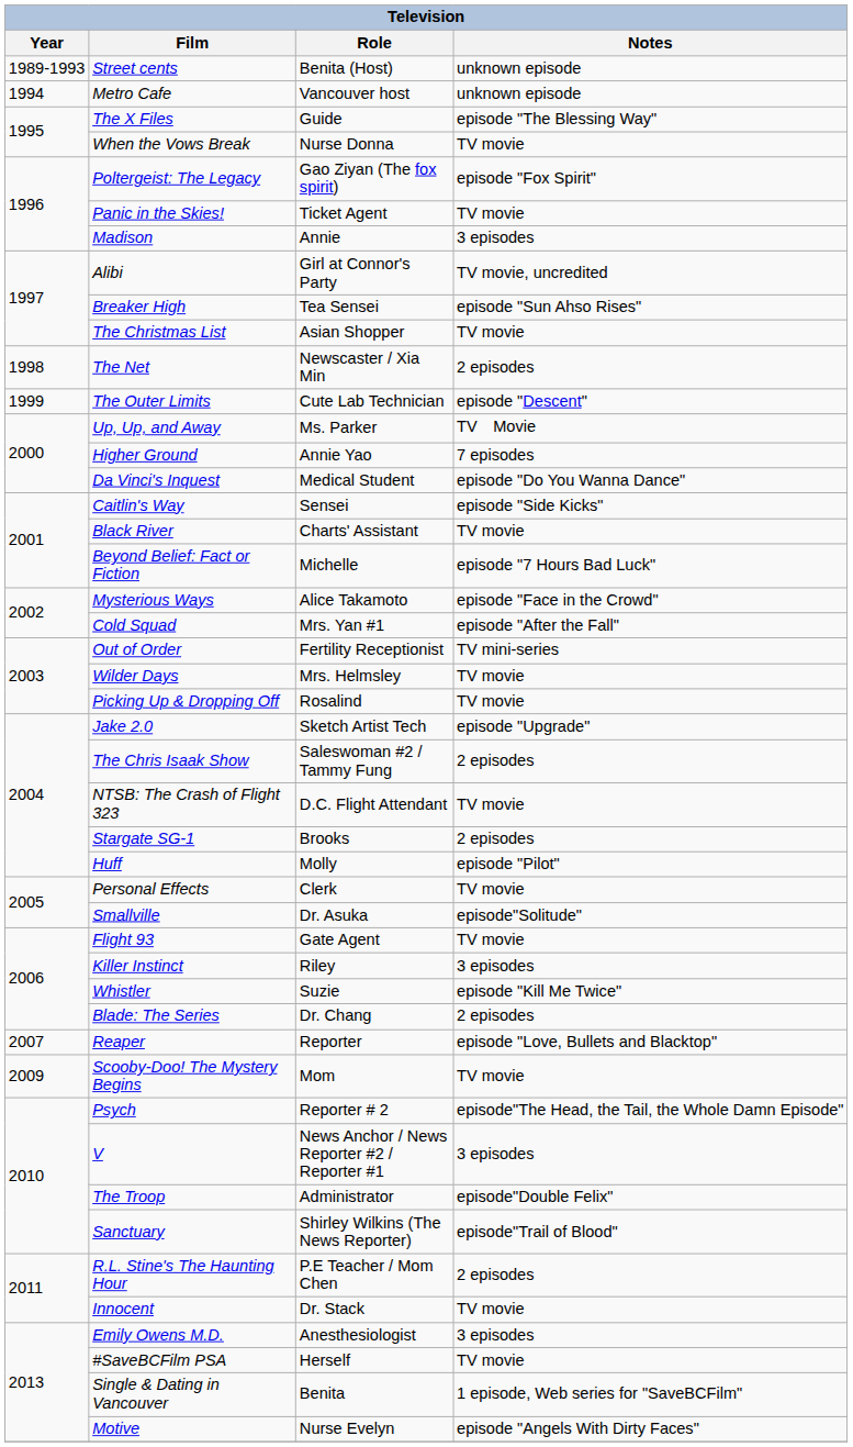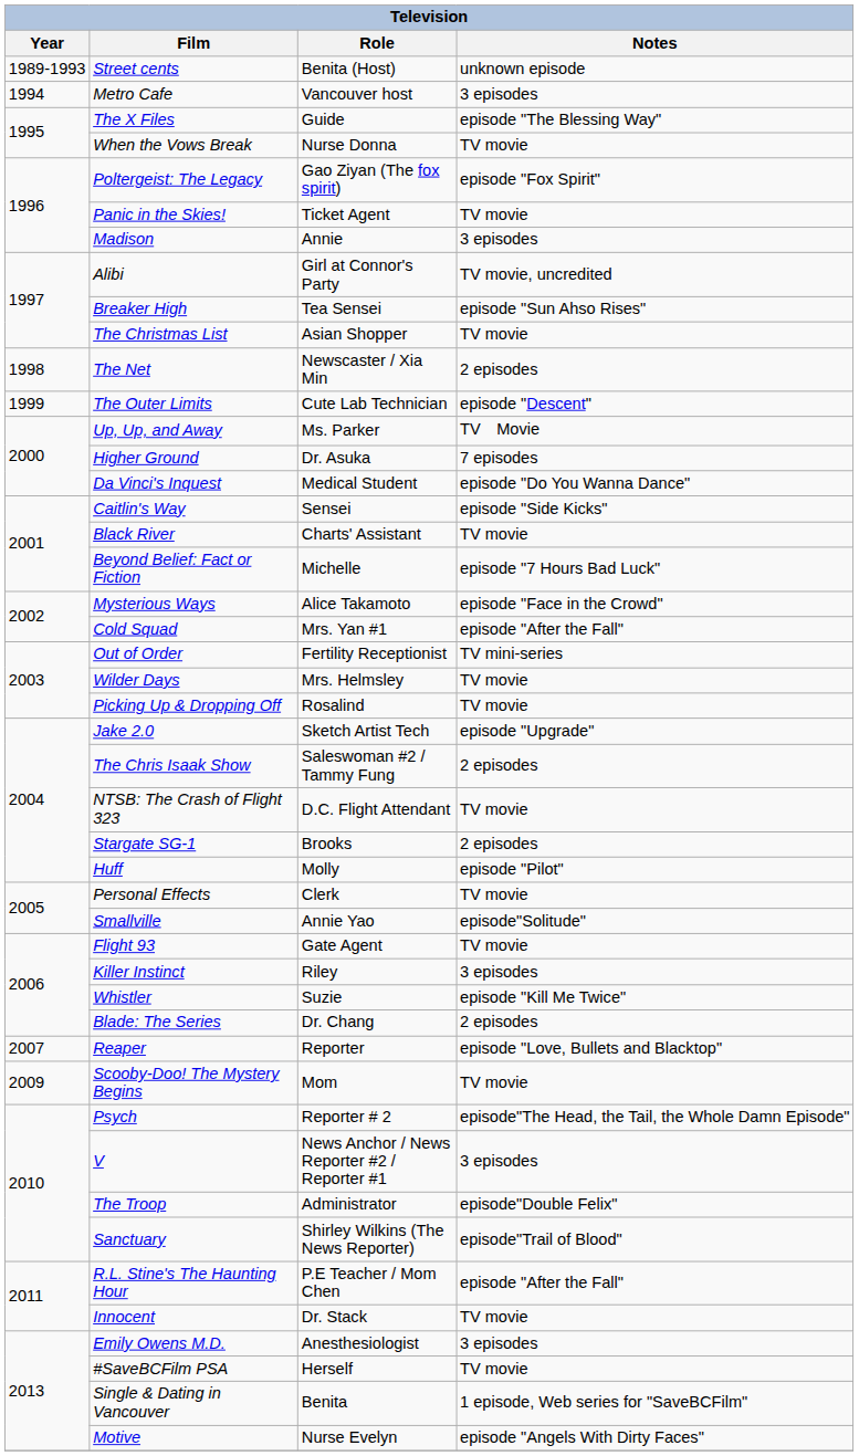 <table class="wikitable sortable">
 <tr>
 <th colspan="4" style="background: LightSteelBlue;">Television</th>
 </tr>
 <tr>
 <th>Year</th>
 <th width="200">Film</th>
 <th width="150">Role</th>
 <th class="unsortable">Notes</th>
 </tr>
 <tr>
 <td>1989-1993</td>
 <td><em><a href='#'>Street cents</a></em></td>
 <td>Benita (Host)</td>
 <td>unknown episode</td>
 </tr>
 <tr>
 <td>1994</td>
 <td><em>Metro Cafe</em></td>
 <td>Vancouver host</td>
-<td>unknown episode</td>
+<td>3 episodes</td>
 </tr>
 <tr>
 <td rowspan="2">1995</td>
 <td data-sort-value="X Files, The"><em><a href='#'>The X Files</a></em></td>
 <td>Guide</td>
 <td>episode "The Blessing Way"</td>
 </tr>
 <tr>
 <td><em>When the Vows Break</em></td>
 <td>Nurse Donna</td>
 <td>TV movie</td>
 </tr>
 <tr>
 <td rowspan="3">1996</td>
 <td><em><a href='#'>Poltergeist: The Legacy</a></em></td>
 <td>Gao Ziyan (The <a href='#'>fox spirit</a>)</td>
 <td>episode "Fox Spirit"</td>
 </tr>
 <tr>
 <td><em><a href='#'>Panic in the Skies!</a></em></td>
 <td>Ticket Agent</td>
 <td>TV movie</td>
 </tr>
 <tr>
 <td><em><a href='#'>Madison</a></em></td>
 <td>Annie</td>
 <td>3 episodes</td>
 </tr>
 <tr>
 <td rowspan="3">1997</td>
 <td><em>Alibi</em></td>
 <td>Girl at Connor's Party</td>
 <td>TV movie,  uncredited</td>
 </tr>
 <tr>
 <td><em><a href='#'>Breaker High</a></em></td>
 <td>Tea Sensei</td>
 <td>episode "Sun Ahso Rises"</td>
 </tr>
 <tr>
 <td data-sort-value="Christmas List, The"><em><a href='#'>The Christmas List</a></em></td>
 <td>Asian Shopper</td>
 <td>TV movie</td>
 </tr>
 <tr>
 <td>1998</td>
 <td data-sort-value="Net, The"><em><a href='#'>The Net</a></em></td>
 <td>Newscaster / Xia Min</td>
 <td>2 episodes</td>
 </tr>
 <tr>
 <td>1999</td>
 <td data-sort-value="Outer Limits, The"><em><a href='#'>The Outer Limits</a></em></td>
 <td>Cute Lab Technician</td>
 <td>episode "<a href='#'>Descent</a>"</td>
 </tr>
 <tr>
 <td rowspan="3">2000</td>
 <td><em><a href='#'>Up, Up, and Away</a></em></td>
 <td>Ms. Parker</td>
 <td>TV　Movie</td>
 </tr>
 <tr>
 <td><em><a href='#'>Higher Ground</a></em></td>
-<td>Annie Yao</td>
+<td>Dr. Asuka</td>
 <td>7 episodes</td>
 </tr>
 <tr>
 <td><em><a href='#'>Da Vinci's Inquest</a></em></td>
 <td>Medical Student</td>
 <td>episode "Do You Wanna Dance"</td>
 </tr>
 <tr>
 <td rowspan="3">2001</td>
 <td><em><a href='#'>Caitlin's Way</a></em></td>
 <td>Sensei</td>
 <td>episode "Side Kicks"</td>
 </tr>
 <tr>
 <td><em><a href='#'>Black River</a></em></td>
 <td>Charts' Assistant</td>
 <td>TV movie</td>
 </tr>
 <tr>
 <td><em><a href='#'>Beyond Belief: Fact or Fiction</a></em></td>
 <td>Michelle</td>
 <td>episode "7 Hours Bad Luck"</td>
 </tr>
 <tr>
 <td rowspan="2">2002</td>
 <td><em><a href='#'>Mysterious Ways</a></em></td>
 <td>Alice Takamoto</td>
 <td>episode "Face in the Crowd"</td>
 </tr>
 <tr>
 <td><em><a href='#'>Cold Squad</a></em></td>
 <td>Mrs. Yan #1</td>
 <td>episode "After the Fall"</td>
 </tr>
 <tr>
 <td rowspan="3">2003</td>
 <td><em><a href='#'>Out of Order</a></em></td>
 <td>Fertility Receptionist</td>
 <td>TV mini-series</td>
 </tr>
 <tr>
 <td><em><a href='#'>Wilder Days</a></em></td>
 <td>Mrs. Helmsley</td>
 <td>TV movie</td>
 </tr>
 <tr>
 <td><em><a href='#'>Picking Up & Dropping Off</a></em></td>
 <td>Rosalind</td>
 <td>TV movie</td>
 </tr>
 <tr>
 <td rowspan="5">2004</td>
 <td><em><a href='#'>Jake 2.0</a></em></td>
 <td>Sketch Artist Tech</td>
 <td>episode "Upgrade"</td>
 </tr>
 <tr>
 <td data-sort-value="Chris Isaak Show, The"><em><a href='#'>The Chris Isaak Show</a></em></td>
 <td>Saleswoman #2 / Tammy Fung</td>
 <td>2 episodes</td>
 </tr>
 <tr>
 <td><em>NTSB: The Crash of Flight 323</em></td>
 <td>D.C. Flight Attendant</td>
 <td>TV movie</td>
 </tr>
 <tr>
 <td><em><a href='#'>Stargate SG-1</a></em></td>
 <td>Brooks</td>
 <td>2 episodes</td>
 </tr>
 <tr>
 <td><em><a href='#'>Huff</a></em></td>
 <td>Molly</td>
 <td>episode "Pilot"</td>
 </tr>
 <tr>
 <td rowspan="2">2005</td>
 <td><em>Personal Effects</em></td>
 <td>Clerk</td>
 <td>TV movie</td>
 </tr>
 <tr>
 <td><em><a href='#'>Smallville</a></em></td>
-<td>Dr. Asuka</td>
+<td>Annie Yao</td>
 <td>episode"Solitude"</td>
 </tr>
 <tr>
 <td rowspan="4">2006</td>
 <td><em><a href='#'>Flight 93</a></em></td>
 <td>Gate Agent</td>
 <td>TV movie</td>
 </tr>
 <tr>
 <td><em><a href='#'>Killer Instinct</a></em></td>
 <td>Riley</td>
 <td>3 episodes</td>
 </tr>
 <tr>
 <td><em><a href='#'>Whistler</a></em></td>
 <td>Suzie</td>
 <td>episode "Kill Me Twice"</td>
 </tr>
 <tr>
 <td><em><a href='#'>Blade: The Series</a></em></td>
 <td>Dr. Chang</td>
 <td>2 episodes</td>
 </tr>
 <tr>
 <td>2007</td>
 <td><em><a href='#'>Reaper</a></em></td>
 <td>Reporter</td>
 <td>episode "Love, Bullets and Blacktop"</td>
 </tr>
 <tr>
 <td>2009</td>
 <td><em><a href='#'>Scooby-Doo! The Mystery Begins</a></em></td>
 <td>Mom</td>
 <td>TV movie</td>
 </tr>
 <tr>
 <td rowspan="4">2010</td>
 <td><em><a href='#'>Psych</a></em></td>
 <td>Reporter # 2</td>
 <td>episode"The Head, the Tail, the Whole Damn Episode"</td>
 </tr>
 <tr>
 <td><em><a href='#'>V</a></em></td>
 <td>News Anchor / News Reporter #2 / Reporter #1</td>
 <td>3 episodes</td>
 </tr>
 <tr>
 <td data-sort-value="Troop, The"><em><a href='#'>The Troop</a></em></td>
 <td>Administrator</td>
 <td>episode"Double Felix"</td>
 </tr>
 <tr>
 <td><em> <a href='#'>Sanctuary</a> </em></td>
 <td>Shirley Wilkins (The News Reporter)</td>
 <td>episode"Trail of Blood"</td>
 </tr>
 <tr>
 <td rowspan="2">2011</td>
 <td><em><a href='#'>R.L. Stine's The Haunting Hour</a></em></td>
 <td>P.E Teacher / Mom Chen</td>
-<td>2 episodes</td>
+<td>episode "After the Fall"</td>
 </tr>
 <tr>
 <td><em><a href='#'>Innocent</a></em></td>
 <td>Dr. Stack</td>
 <td>TV movie</td>
 </tr>
 <tr>
 <td rowspan="4">2013</td>
 <td><em><a href='#'>Emily Owens M.D.</a></em></td>
 <td>Anesthesiologist</td>
 <td>3 episodes</td>
 </tr>
 <tr>
 <td><em>#SaveBCFilm PSA</em></td>
 <td>Herself</td>
 <td>TV movie</td>
 </tr>
 <tr>
 <td><em>Single & Dating in Vancouver</em></td>
 <td>Benita</td>
 <td>1 episode, Web series for "SaveBCFilm"</td>
 </tr>
 <tr>
 <td><em> <a href='#'>Motive</a></em></td>
 <td>Nurse Evelyn</td>
 <td>episode "Angels With Dirty Faces"</td>
 </tr>
 <tr>
 </tr>
 </table>
